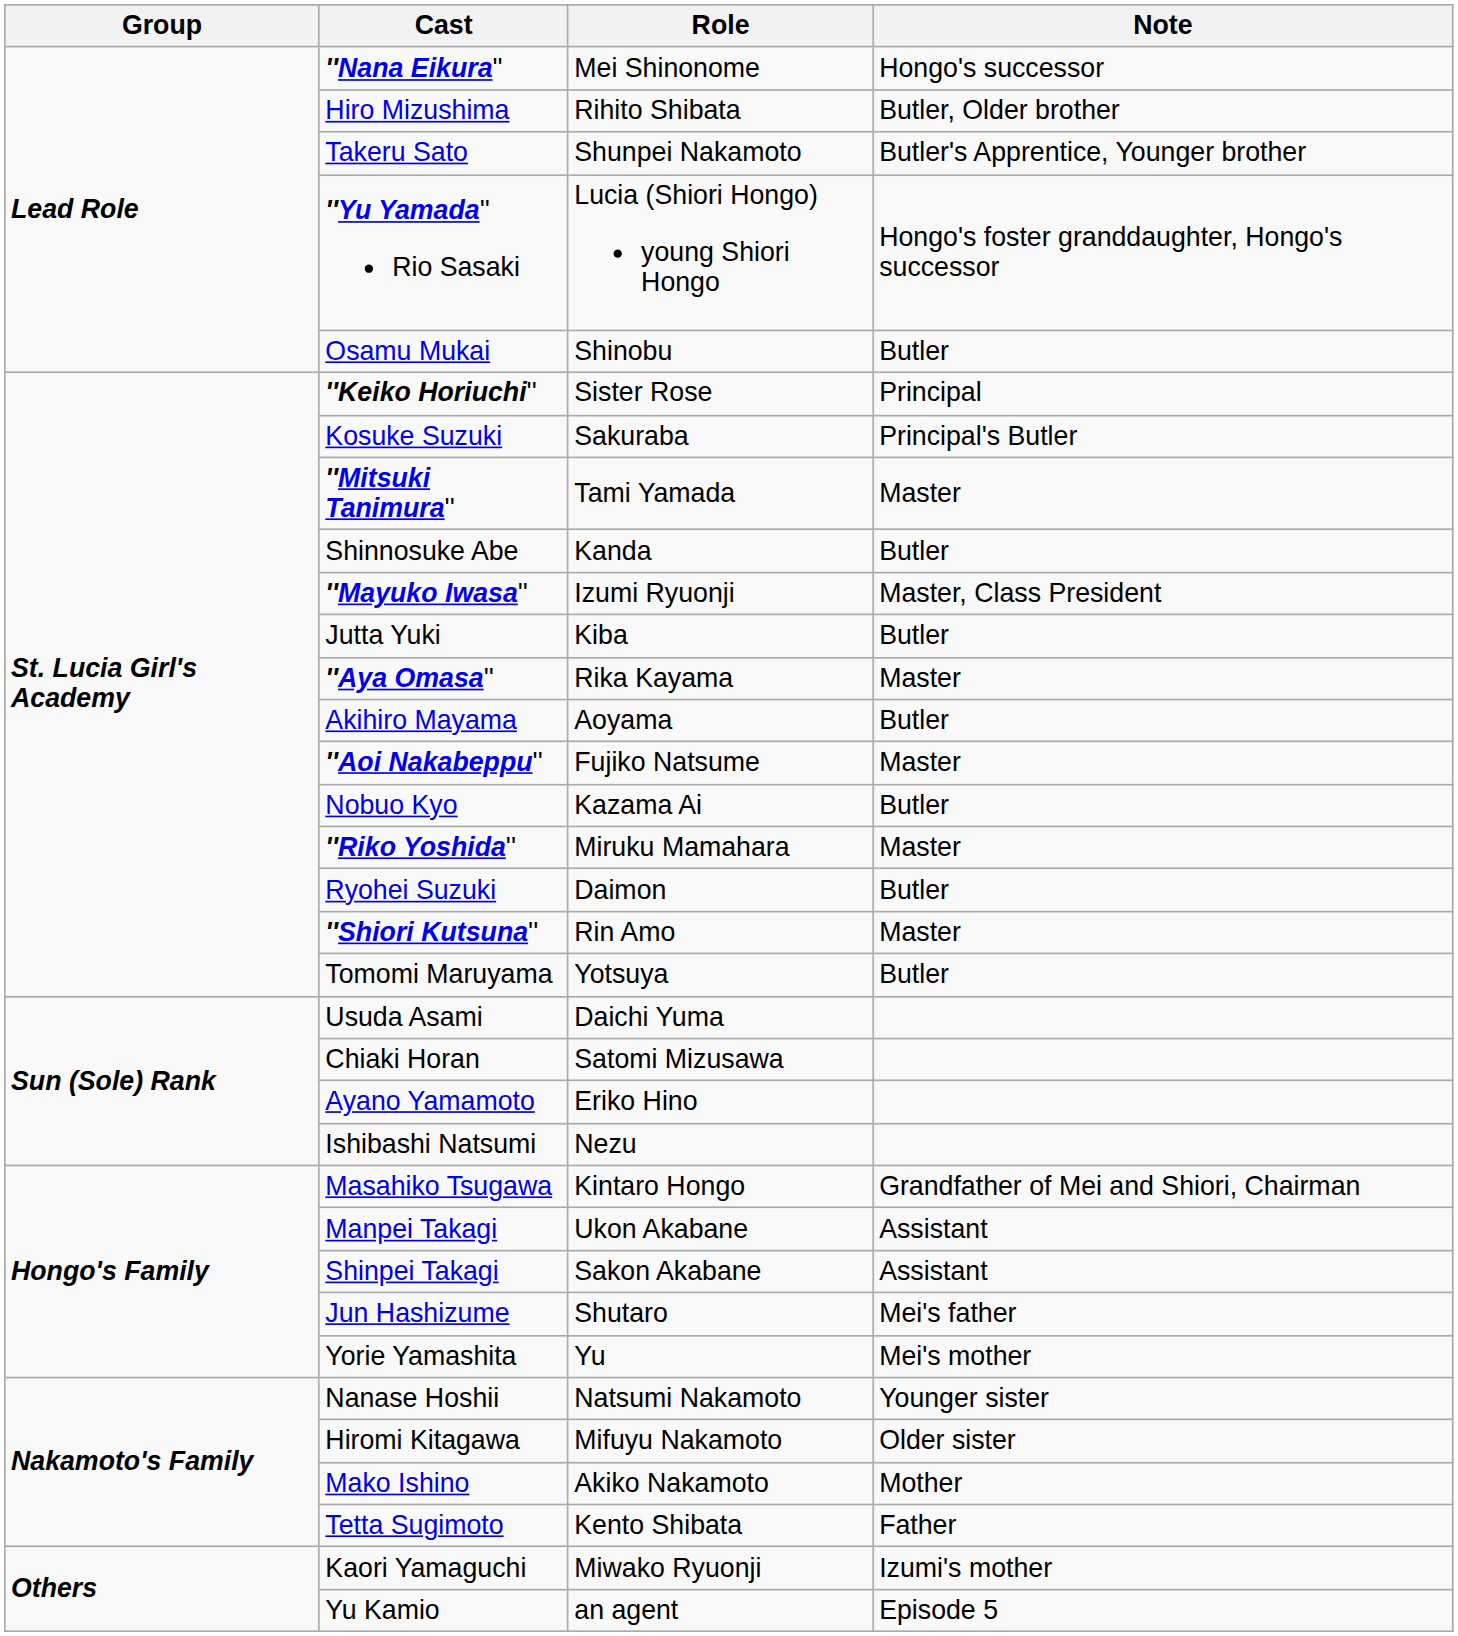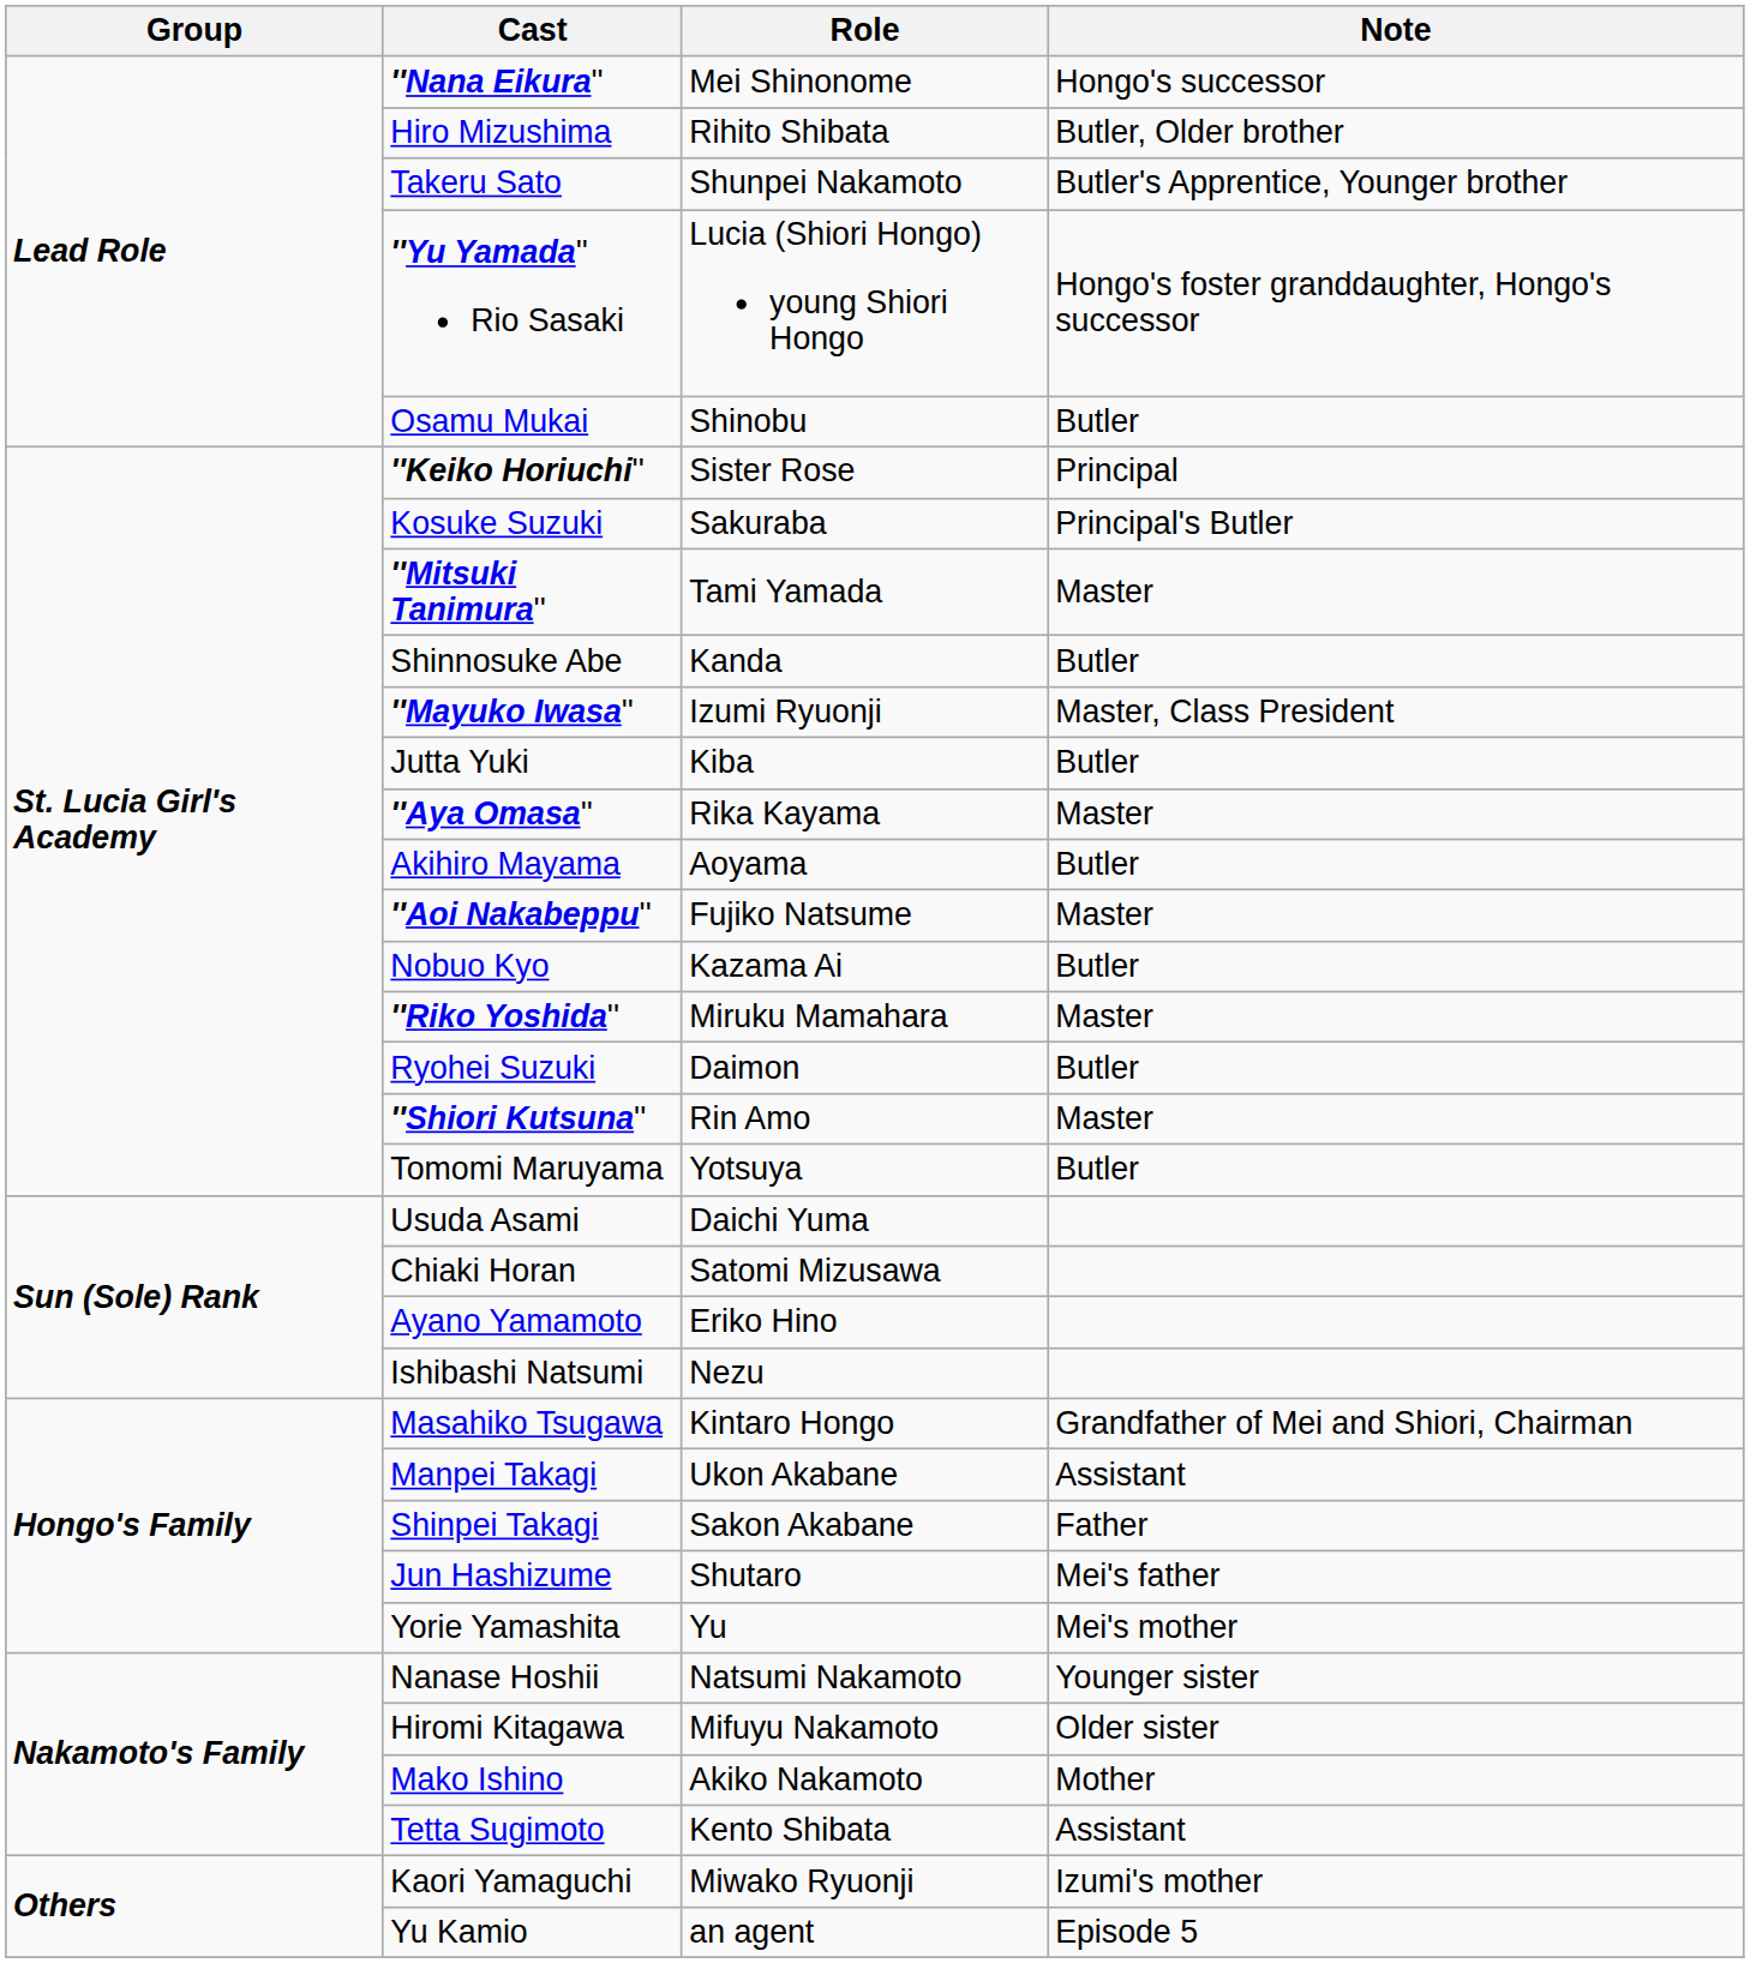 <table class="wikitable">
 <tr>
 <th>Group</th>
 <th>Cast</th>
 <th>Role</th>
 <th>Note</th>
 </tr>
 <tr>
 <td rowspan=5><strong><em>Lead Role</em></strong></td>
 <td><strong><em>''<a href='#'>Nana Eikura</a></em></strong>''</td>
 <td>Mei Shinonome</td>
 <td>Hongo's successor</td>
 </tr>
 <tr>
 <td><a href='#'>Hiro Mizushima</a></td>
 <td>Rihito Shibata</td>
 <td>Butler, Older brother</td>
 </tr>
 <tr>
 <td><a href='#'>Takeru Sato</a></td>
 <td>Shunpei Nakamoto</td>
 <td>Butler's Apprentice, Younger brother</td>
 </tr>
 <tr>
 <td><strong><em>''<a href='#'>Yu Yamada</a></em></strong>''<br><ul><li>Rio Sasaki</li></ul></td>
 <td>Lucia (Shiori Hongo)<br><ul><li>young Shiori Hongo</li></ul></td>
 <td>Hongo's foster granddaughter, Hongo's successor</td>
 </tr>
 <tr>
 <td><a href='#'>Osamu Mukai</a></td>
 <td>Shinobu</td>
 <td>Butler</td>
 </tr>
 <tr>
 <td rowspan=14><strong><em>St. Lucia Girl's Academy</em></strong></td>
 <td><strong><em>''Keiko Horiuchi</em></strong>''</td>
 <td>Sister Rose</td>
 <td>Principal</td>
 </tr>
 <tr>
 <td><a href='#'>Kosuke Suzuki</a></td>
 <td>Sakuraba</td>
 <td>Principal's Butler</td>
 </tr>
 <tr>
 <td><strong><em>''<a href='#'>Mitsuki Tanimura</a></em></strong>''</td>
 <td>Tami Yamada</td>
 <td>Master</td>
 </tr>
 <tr>
 <td>Shinnosuke Abe</td>
 <td>Kanda</td>
 <td>Butler</td>
 </tr>
 <tr>
 <td><strong><em>''<a href='#'>Mayuko Iwasa</a></em></strong>''</td>
 <td>Izumi Ryuonji</td>
 <td>Master, Class President</td>
 </tr>
 <tr>
 <td>Jutta Yuki</td>
 <td>Kiba</td>
 <td>Butler</td>
 </tr>
 <tr>
 <td><strong><em>''<a href='#'>Aya Omasa</a></em></strong>''</td>
 <td>Rika Kayama</td>
 <td>Master</td>
 </tr>
 <tr>
 <td><a href='#'>Akihiro Mayama</a></td>
 <td>Aoyama</td>
 <td>Butler</td>
 </tr>
 <tr>
 <td><strong><em>''<a href='#'>Aoi Nakabeppu</a></em></strong>''</td>
 <td>Fujiko Natsume</td>
 <td>Master</td>
 </tr>
 <tr>
 <td><a href='#'>Nobuo Kyo</a></td>
 <td>Kazama Ai</td>
 <td>Butler</td>
 </tr>
 <tr>
 <td><strong><em>''<a href='#'>Riko Yoshida</a></em></strong>''</td>
 <td>Miruku Mamahara</td>
 <td>Master</td>
 </tr>
 <tr>
 <td><a href='#'>Ryohei Suzuki</a></td>
 <td>Daimon</td>
 <td>Butler</td>
 </tr>
 <tr>
 <td><strong><em>''<a href='#'>Shiori Kutsuna</a></em></strong>''</td>
 <td>Rin Amo</td>
 <td>Master</td>
 </tr>
 <tr>
 <td>Tomomi Maruyama</td>
 <td>Yotsuya</td>
 <td>Butler</td>
 </tr>
 <tr>
 <td rowspan=4><strong><em>Sun (Sole) Rank</em></strong></td>
 <td>Usuda Asami</td>
 <td>Daichi Yuma</td>
 <td></td>
 </tr>
 <tr>
 <td>Chiaki Horan</td>
 <td>Satomi Mizusawa</td>
 <td></td>
 </tr>
 <tr>
 <td><a href='#'>Ayano Yamamoto</a></td>
 <td>Eriko Hino</td>
 <td></td>
 </tr>
 <tr>
 <td>Ishibashi Natsumi</td>
 <td>Nezu</td>
 <td></td>
 </tr>
 <tr>
 <td rowspan=5><strong><em>Hongo's Family</em></strong></td>
 <td><a href='#'>Masahiko Tsugawa</a></td>
 <td>Kintaro Hongo</td>
 <td>Grandfather of Mei and Shiori, Chairman</td>
 </tr>
 <tr>
 <td><a href='#'>Manpei Takagi</a></td>
 <td>Ukon Akabane</td>
 <td>Assistant</td>
 </tr>
 <tr>
 <td><a href='#'>Shinpei Takagi</a></td>
 <td>Sakon Akabane</td>
-<td>Assistant</td>
+<td>Father</td>
 </tr>
 <tr>
 <td><a href='#'>Jun Hashizume</a></td>
 <td>Shutaro</td>
 <td>Mei's father</td>
 </tr>
 <tr>
 <td>Yorie Yamashita</td>
 <td>Yu</td>
 <td>Mei's mother</td>
 </tr>
 <tr>
 <td rowspan=4><strong><em>Nakamoto's Family</em></strong></td>
 <td>Nanase Hoshii</td>
 <td>Natsumi Nakamoto</td>
 <td>Younger sister</td>
 </tr>
 <tr>
 <td>Hiromi Kitagawa</td>
 <td>Mifuyu Nakamoto</td>
 <td>Older sister</td>
 </tr>
 <tr>
 <td><a href='#'>Mako Ishino</a></td>
 <td>Akiko Nakamoto</td>
 <td>Mother</td>
 </tr>
 <tr>
 <td><a href='#'>Tetta Sugimoto</a></td>
 <td>Kento Shibata</td>
-<td>Father</td>
+<td>Assistant</td>
 </tr>
 <tr>
 <td rowspan=2><strong><em>Others</em></strong></td>
 <td>Kaori Yamaguchi</td>
 <td>Miwako Ryuonji</td>
 <td>Izumi's mother</td>
 </tr>
 <tr>
 <td>Yu Kamio</td>
 <td>an agent</td>
 <td>Episode 5</td>
 </tr>
 <tr>
 </tr>
 </table>
